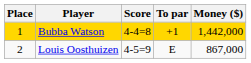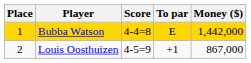 <table class="wikitable">
 <tr>
 <th>Place</th>
 <th>Player</th>
 <th>Score</th>
 <th>To par</th>
 <th>Money ($)</th>
 </tr>
 <tr style="background:gold">
 <td align=center>1</td>
 <td> <a href='#'>Bubba Watson</a></td>
 <td style="text-align:center;">4-4=8</td>
-<td align=center>+1</td>
+<td align=center>E</td>
 <td style="text-align:right;">1,442,000</td>
 </tr>
 <tr>
 <td align=center>2</td>
 <td> <a href='#'>Louis Oosthuizen</a></td>
 <td style="text-align:center;">4-5=9</td>
-<td align=center>E</td>
+<td align=center>+1</td>
 <td style="text-align:right;">867,000</td>
 </tr>
 </table>
